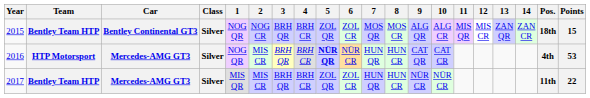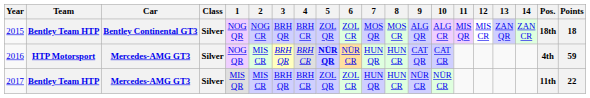 <table class="wikitable" border="1" style="text-align:center; font-size:90%;">
 <tr>
 <th>Year</th>
 <th>Team</th>
 <th>Car</th>
 <th>Class</th>
 <th>1</th>
 <th>2</th>
 <th>3</th>
 <th>4</th>
 <th>5</th>
 <th>6</th>
 <th>7</th>
 <th>8</th>
 <th>9</th>
 <th>10</th>
 <th>11</th>
 <th>12</th>
 <th>13</th>
 <th>14</th>
 <th>Pos.</th>
 <th>Points</th>
 </tr>
 <tr>
 <td><a href='#'>2015</a></td>
 <th><a href='#'>Bentley Team HTP</a></th>
 <th><a href='#'>Bentley Continental GT3</a></th>
 <th>Silver</th>
 <td style="background:#EFCFFF;"><a href='#'>NOG<br>QR</a><br></td>
 <td style="background:#CFCFFF;"><a href='#'>NOG<br>CR</a><br></td>
 <td style="background:#CFCFFF;"><a href='#'>BRH<br>QR</a><br></td>
 <td style="background:#CFCFFF;"><a href='#'>BRH<br>CR</a><br></td>
 <td style="background:#CFCFFF;"><a href='#'>ZOL<br>QR</a><br></td>
 <td style="background:#DFFFDF;"><a href='#'>ZOL<br>CR</a><br></td>
 <td style="background:#CFCFFF;"><a href='#'>MOS<br>QR</a><br></td>
 <td style="background:#DFFFDF;"><a href='#'>MOS<br>CR</a><br></td>
 <td style="background:#CFCFFF;"><a href='#'>ALG<br>QR</a><br></td>
 <td style="background:#EFCFFF;"><a href='#'>ALG<br>CR</a><br></td>
 <td style="background:#EFCFFF;"><a href='#'>MIS<br>QR</a><br></td>
 <td style="background:#FFFFFF;"><a href='#'>MIS<br>CR</a><br></td>
 <td style="background:#CFCFFF;"><a href='#'>ZAN<br>QR</a><br></td>
 <td style="background:#DFFFDF;"><a href='#'>ZAN<br>CR</a><br></td>
 <th>18th</th>
-<th>15</th>
+<th>18</th>
 </tr>
 <tr>
 <td><a href='#'>2016</a></td>
 <th><a href='#'>HTP Motorsport</a></th>
 <th><a href='#'>Mercedes-AMG GT3</a></th>
 <th>Silver</th>
 <td style="background:#EFCFFF;"><a href='#'>NOG<br>QR</a><br></td>
 <td style="background:#DFFFDF;"><a href='#'>MIS<br>CR</a><br></td>
 <td style="background:#FFFFBF;"><em><a href='#'>BRH<br>QR</a></em><br></td>
 <td style="background:#DFDFDF;"><em><a href='#'>BRH<br>CR</a></em><br></td>
 <td style="background:#CFCFFF;"><strong><a href='#'>NÜR<br>QR</a><br></strong></td>
 <td style="background:#FFDF9F;"><a href='#'>NÜR<br>CR</a><br></td>
 <td style="background:#DFFFDF;"><a href='#'>HUN<br>QR</a><br></td>
 <td style="background:#DFFFDF;"><a href='#'>HUN<br>CR</a><br></td>
 <td style="background:#CFCFFF;"><a href='#'>CAT<br>QR</a><br></td>
 <td style="background:#CFCFFF;"><a href='#'>CAT<br>CR</a><br></td>
 <td></td>
 <td></td>
 <td></td>
 <td></td>
 <th>4th</th>
-<th>53</th>
+<th>59</th>
 </tr>
 <tr>
 <td><a href='#'>2017</a></td>
 <th><a href='#'>Bentley Team HTP</a></th>
 <th><a href='#'>Mercedes-AMG GT3</a></th>
 <th>Silver</th>
 <td style="background:#DFDFDF;"><a href='#'>MIS<br>QR</a><br></td>
 <td style="background:#CFCFFF;"><a href='#'>MIS<br>CR</a><br></td>
 <td style="background:#CFCFFF;"><a href='#'>BRH<br>QR</a><br></td>
 <td style="background:#CFCFFF;"><a href='#'>BRH<br>CR</a><br></td>
 <td style="background:#CFCFFF;"><a href='#'>ZOL<br>QR</a><br></td>
 <td style="background:#DFFFDF;"><a href='#'>ZOL<br>CR</a><br></td>
 <td style="background:#CFCFFF;"><a href='#'>HUN<br>QR</a><br></td>
 <td style="background:#DFFFDF;"><a href='#'>HUN<br>CR</a><br></td>
 <td style="background:#CFCFFF;"><a href='#'>NÜR<br>CR</a><br></td>
 <td style="background:#DFFFDF;"><a href='#'>NÜR<br>CR</a><br></td>
 <td></td>
 <td></td>
 <td></td>
 <td></td>
 <th>11th</th>
 <th>22</th>
 </tr>
 </table>
